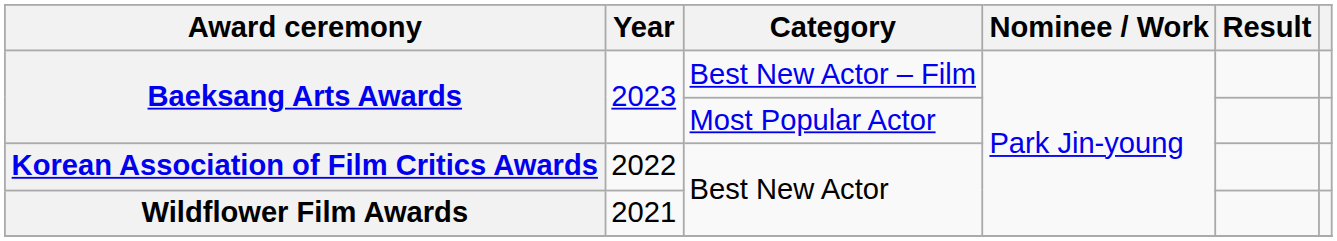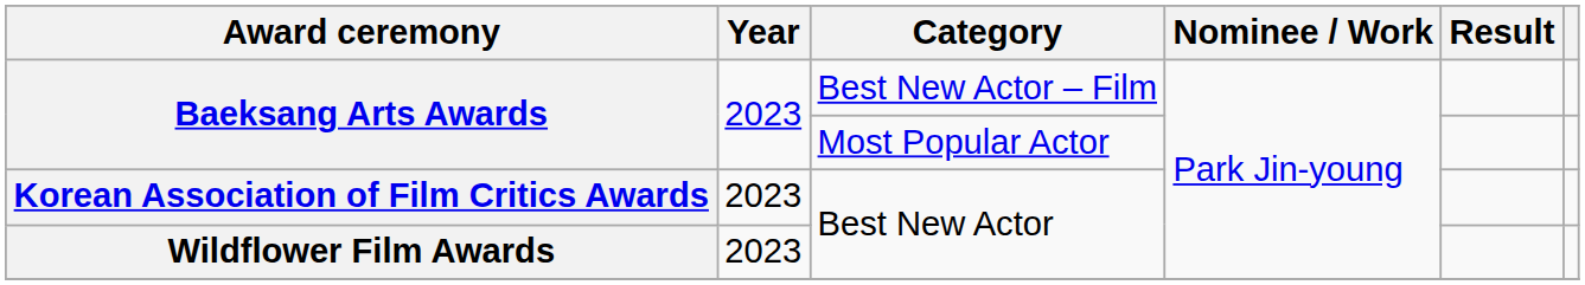 <table class="wikitable plainrowheaders sortable">
 <tr>
 <th scope="col">Award ceremony</th>
 <th scope="col">Year</th>
 <th scope="col">Category</th>
 <th scope="col">Nominee / Work</th>
 <th scope="col">Result</th>
 <th scope="col" class="unsortable"></th>
 </tr>
 <tr>
 <th scope="row" rowspan="2"><a href='#'>Baeksang Arts Awards</a></th>
 <td rowspan="2" style="text-align:center"><a href='#'>2023</a></td>
 <td><a href='#'>Best New Actor – Film</a></td>
 <td rowspan="4"><a href='#'>Park Jin-young</a></td>
 <td></td>
 <td style="text-align:center"></td>
 </tr>
 <tr>
 <td><a href='#'>Most Popular Actor</a></td>
 <td></td>
 <td style="text-align:center"></td>
 </tr>
 <tr>
 <th scope="row"><a href='#'>Korean Association of Film Critics Awards</a></th>
-<td style="text-align:center">2022</td>
+<td style="text-align:center">2023</td>
 <td rowspan=2>Best New Actor</td>
 <td></td>
 <td style="text-align:center"></td>
 </tr>
 <tr>
 <th scope="row">Wildflower Film Awards</th>
-<td style="text-align:center">2021</td>
+<td style="text-align:center">2023</td>
 <td></td>
 <td style="text-align:center"></td>
 </tr>
 <tr>
 </tr>
 </table>
